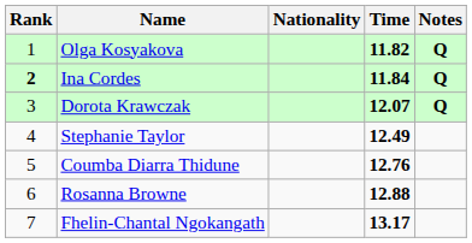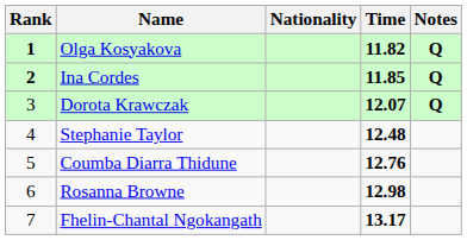 <table class="wikitable sortable" style="text-align:center">
 <tr>
 <th>Rank</th>
 <th>Name</th>
 <th>Nationality</th>
 <th>Time</th>
 <th>Notes</th>
 </tr>
 <tr bgcolor=ccffcc>
-<td>1</td>
+<td><strong>1</strong></td>
 <td align=left><a href='#'>Olga Kosyakova</a></td>
 <td align=left></td>
 <td><strong>11.82</strong></td>
 <td><strong>Q</strong></td>
 </tr>
 <tr bgcolor=ccffcc>
 <td><strong>2</strong></td>
 <td align=left><a href='#'>Ina Cordes</a></td>
 <td align=left></td>
-<td><strong>11.84</strong></td>
+<td><strong>11.85</strong></td>
 <td><strong>Q</strong></td>
 </tr>
 <tr bgcolor=ccffcc>
 <td>3</td>
 <td align=left><a href='#'>Dorota Krawczak</a></td>
 <td align=left></td>
 <td><strong>12.07</strong></td>
 <td><strong>Q</strong></td>
 </tr>
 <tr>
 <td>4</td>
 <td align=left><a href='#'>Stephanie Taylor</a></td>
 <td align=left></td>
-<td><strong>12.49</strong></td>
+<td><strong>12.48</strong></td>
 <td></td>
 </tr>
 <tr>
 <td>5</td>
 <td align=left><a href='#'>Coumba Diarra Thidune</a></td>
 <td align=left></td>
 <td><strong>12.76</strong></td>
 <td></td>
 </tr>
 <tr>
 <td>6</td>
 <td align=left><a href='#'>Rosanna Browne</a></td>
 <td align=left></td>
-<td><strong>12.88</strong></td>
+<td><strong>12.98</strong></td>
 <td></td>
 </tr>
 <tr>
 <td>7</td>
 <td align=left><a href='#'>Fhelin-Chantal Ngokangath</a></td>
 <td align=left></td>
 <td><strong>13.17</strong></td>
 <td></td>
 </tr>
 </table>
